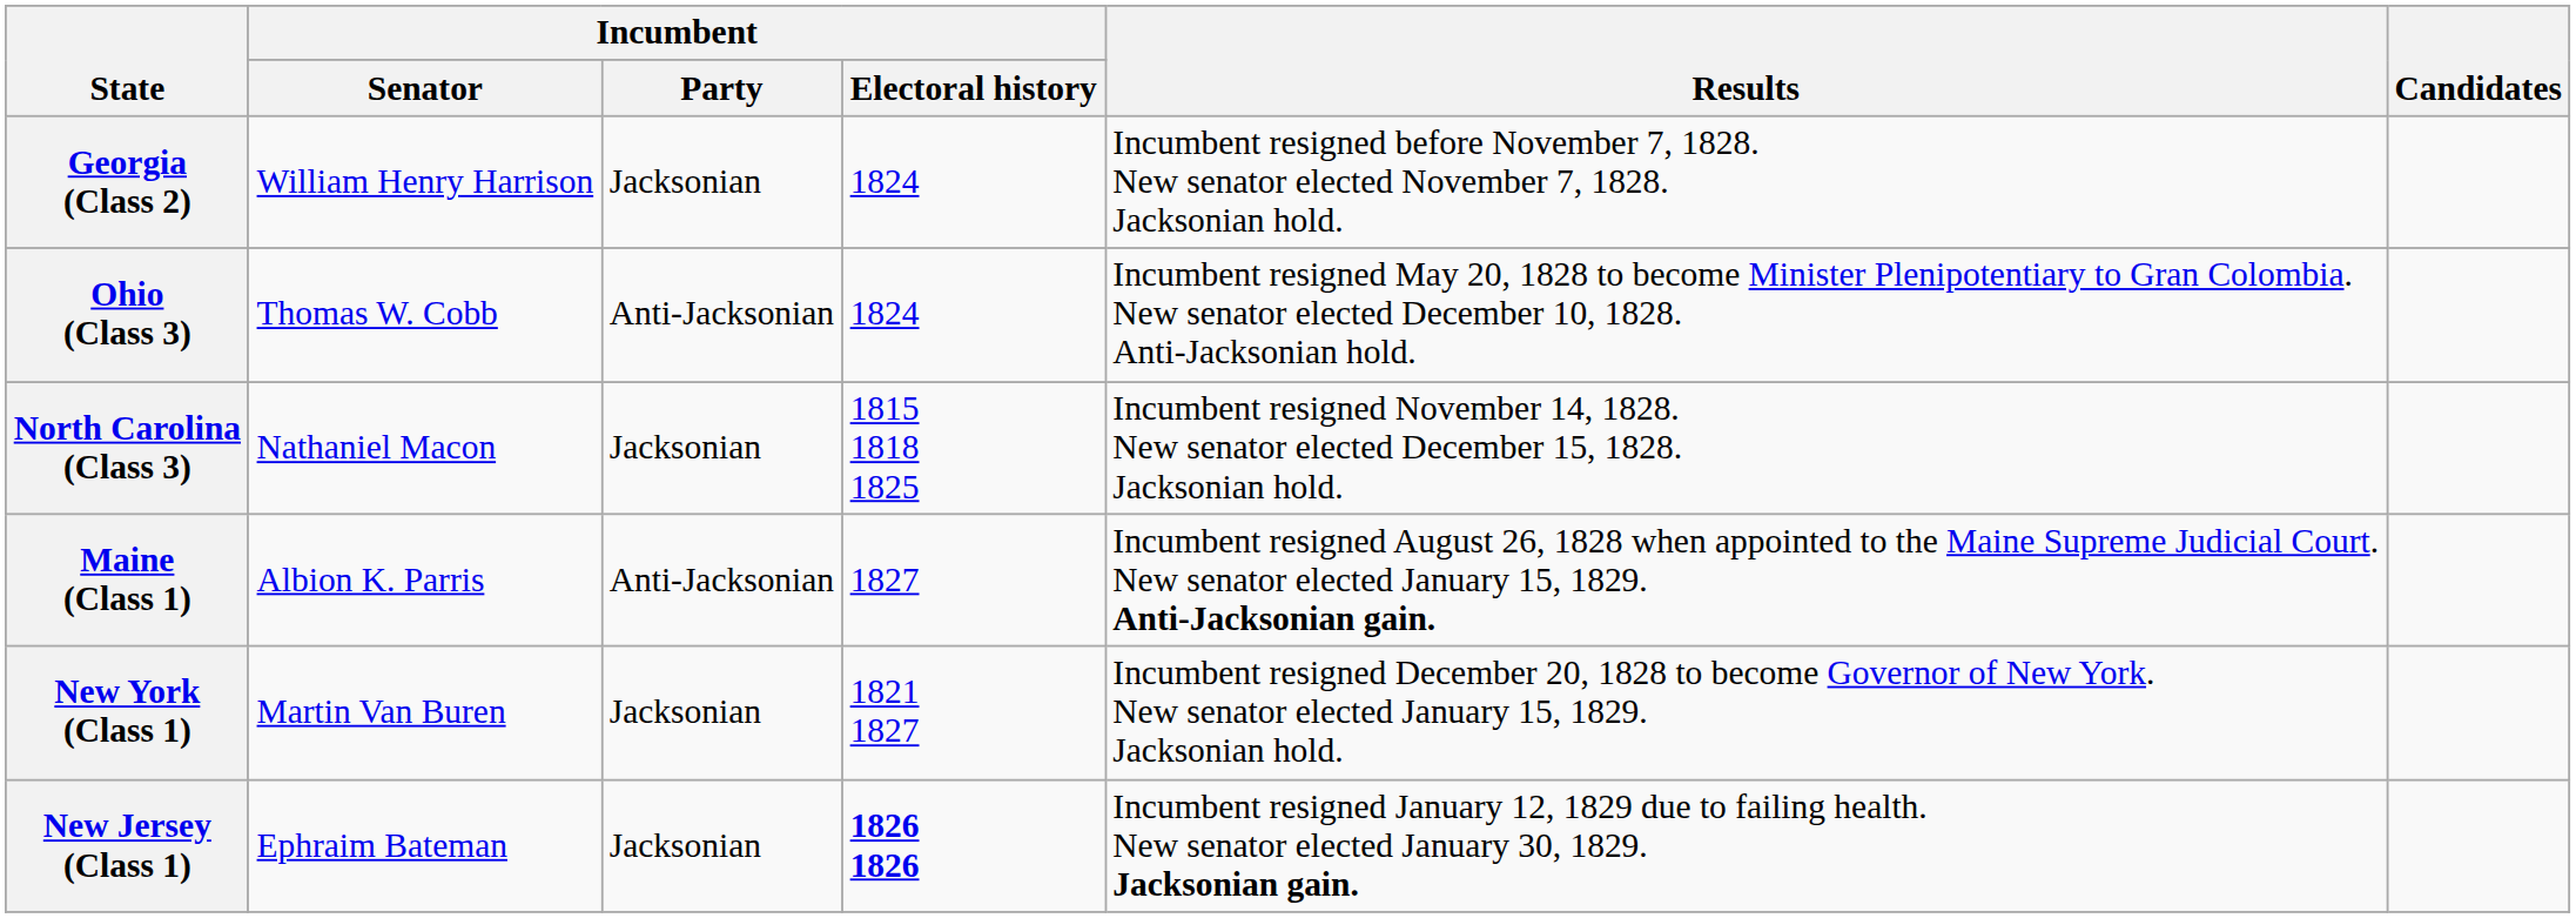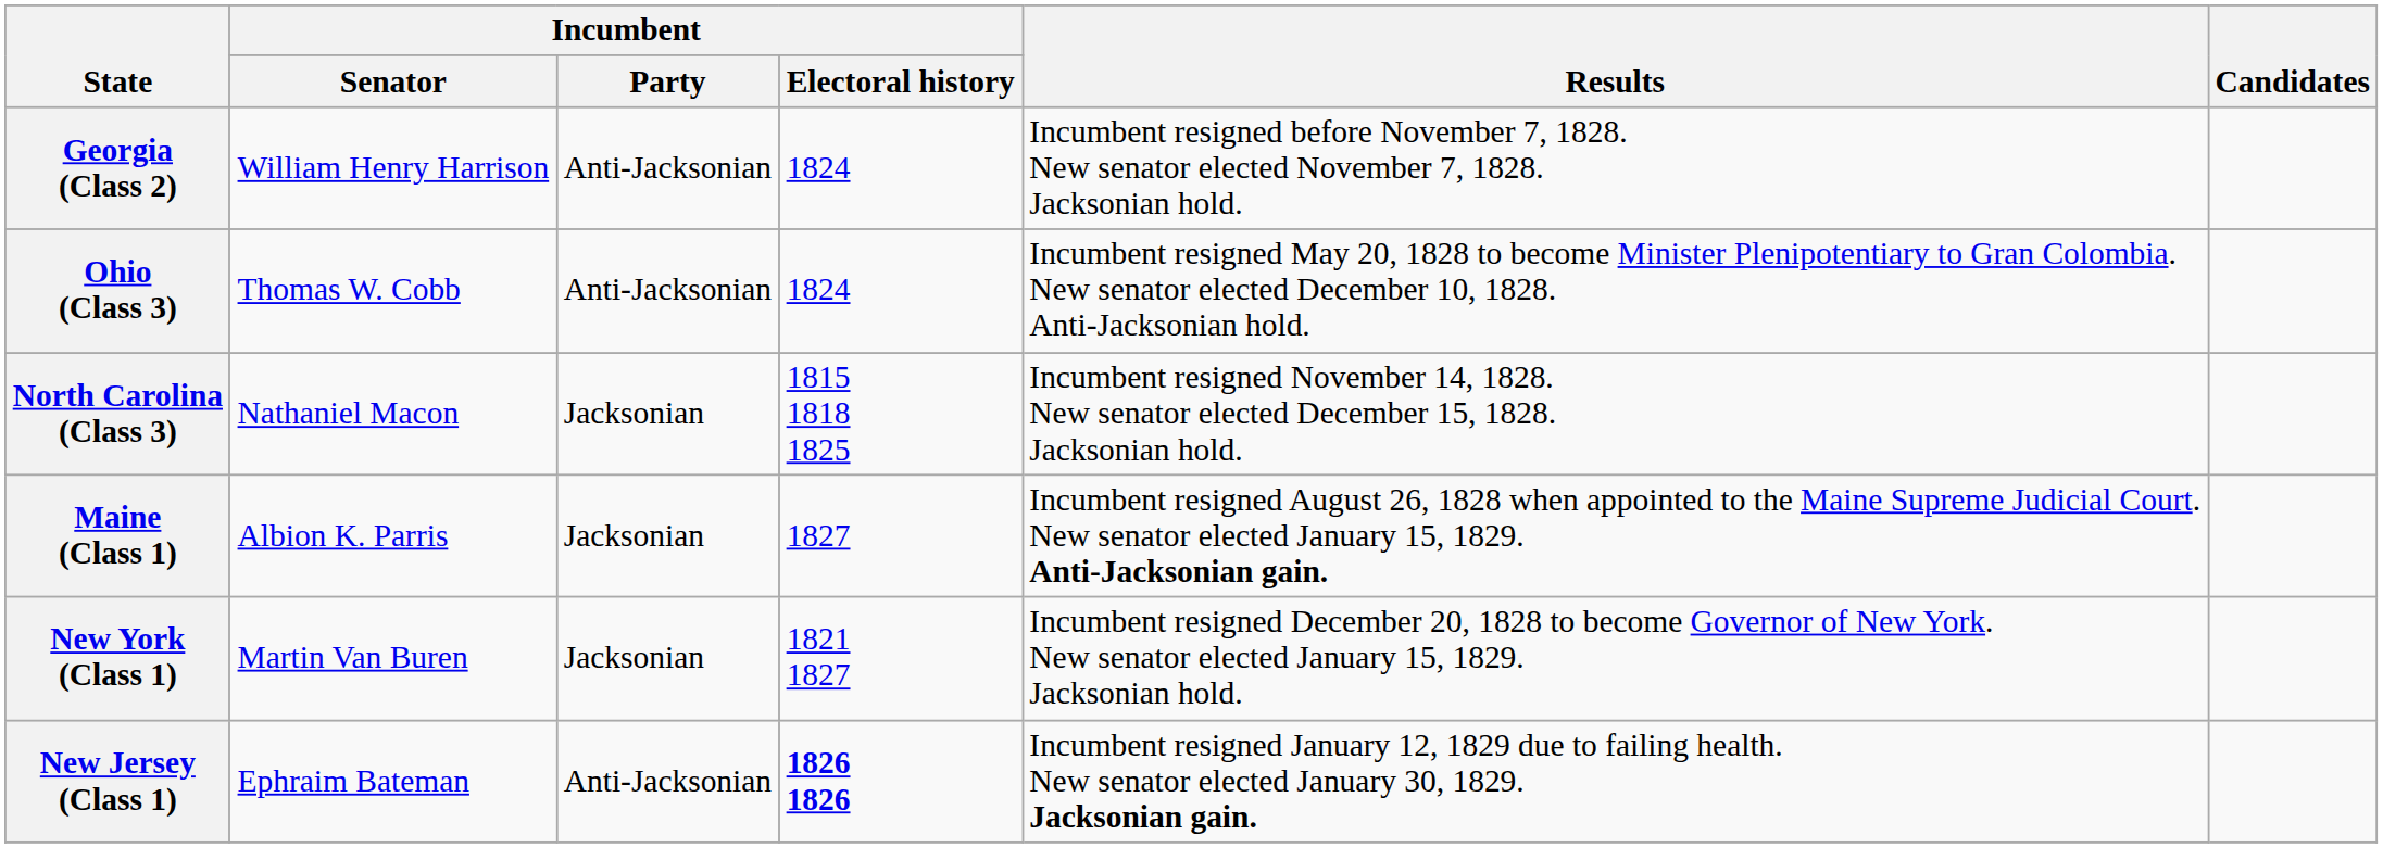 <table class=wikitable>
 <tr valign=bottom>
 <th rowspan=2>State</th>
 <th colspan=3>Incumbent</th>
 <th rowspan=2>Results</th>
 <th rowspan=2>Candidates</th>
 </tr>
 <tr>
 <th>Senator</th>
 <th>Party</th>
 <th>Electoral history</th>
 </tr>
 <tr>
 <th><a href='#'>Georgia</a><br>(Class 2)</th>
 <td><a href='#'>William Henry Harrison</a></td>
-<td>Jacksonian</td>
+<td>Anti-Jacksonian</td>
 <td><a href='#'>1824 </a></td>
 <td>Incumbent resigned before November 7, 1828.<br>New senator elected November 7, 1828.<br>Jacksonian hold.</td>
 <td nowrap></td>
 </tr>
 <tr>
 <th><a href='#'>Ohio</a><br>(Class 3)</th>
 <td><a href='#'>Thomas W. Cobb</a></td>
 <td>Anti-Jacksonian</td>
 <td><a href='#'>1824</a></td>
 <td>Incumbent resigned May 20, 1828 to become <a href='#'>Minister Plenipotentiary to Gran Colombia</a>.<br>New senator elected December 10, 1828.<br>Anti-Jacksonian hold.</td>
 <td nowrap></td>
 </tr>
 <tr>
 <th><a href='#'>North Carolina</a><br>(Class 3)</th>
 <td><a href='#'>Nathaniel Macon</a></td>
 <td>Jacksonian</td>
 <td><a href='#'>1815 </a><br><a href='#'>1818</a><br><a href='#'>1825</a></td>
 <td>Incumbent resigned November 14, 1828.<br>New senator elected December 15, 1828.<br>Jacksonian hold.</td>
 <td nowrap></td>
 </tr>
 <tr>
 <th><a href='#'>Maine</a><br>(Class 1)</th>
 <td><a href='#'>Albion K. Parris</a></td>
-<td>Anti-Jacksonian</td>
+<td>Jacksonian</td>
 <td><a href='#'>1827</a></td>
 <td>Incumbent resigned August 26, 1828 when appointed to the <a href='#'>Maine Supreme Judicial Court</a>.<br>New senator elected January 15, 1829.<br><strong>Anti-Jacksonian gain.</strong></td>
 <td nowrap></td>
 </tr>
 <tr>
 <th><a href='#'>New York</a><br>(Class 1)</th>
 <td><a href='#'>Martin Van Buren</a></td>
 <td>Jacksonian</td>
 <td><a href='#'>1821</a><br><a href='#'>1827</a></td>
 <td>Incumbent resigned December 20, 1828 to become <a href='#'>Governor of New York</a>.<br>New senator elected January 15, 1829.<br>Jacksonian hold.</td>
 <td nowrap></td>
 </tr>
 <tr>
 <th><a href='#'>New Jersey</a><br>(Class 1)</th>
 <td><a href='#'>Ephraim Bateman</a></td>
-<td>Jacksonian</td>
+<td>Anti-Jacksonian</td>
 <td><strong><a href='#'>1826 </a><br><a href='#'>1826</a></strong></td>
 <td>Incumbent resigned January 12, 1829 due to failing health.<br>New senator elected January 30, 1829.<br><strong>Jacksonian gain.</strong></td>
 <td nowrap></td>
 </tr>
 </table>
